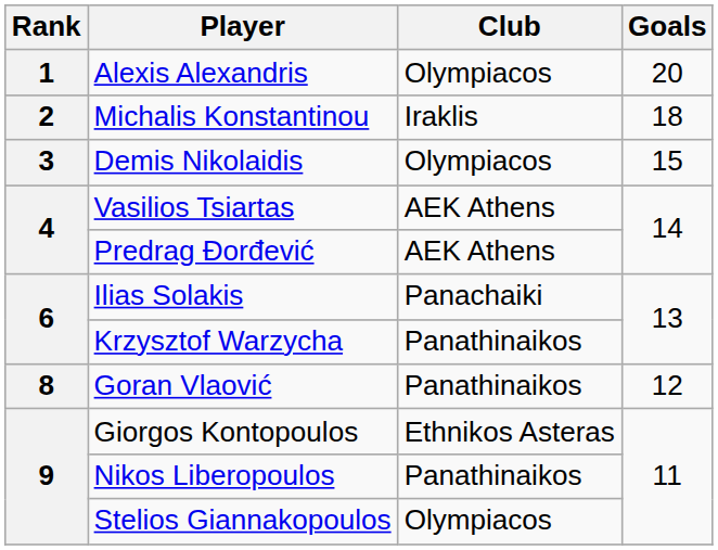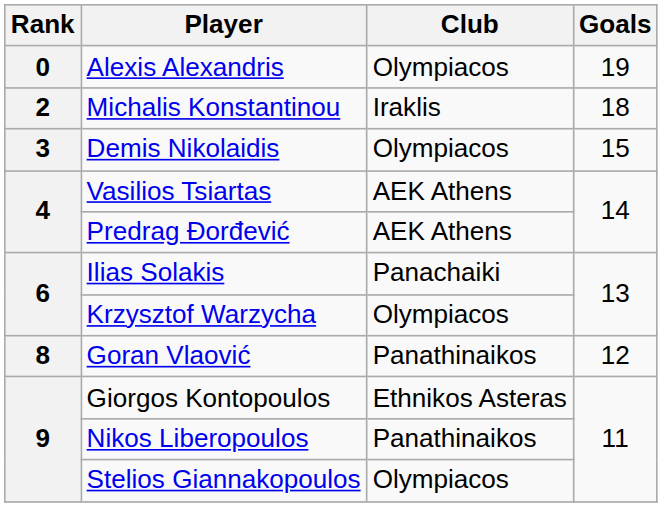 <table class="wikitable" style="text-align:center">
 <tr>
 <th>Rank</th>
 <th>Player</th>
 <th>Club</th>
 <th>Goals</th>
 </tr>
 <tr>
-<th>1</th>
+<th>0</th>
 <td align="left"> <a href='#'>Alexis Alexandris</a></td>
 <td align="left">Olympiacos</td>
-<td>20</td>
+<td>19</td>
 </tr>
 <tr>
 <th>2</th>
 <td align="left"> <a href='#'>Michalis Konstantinou</a></td>
 <td align="left">Iraklis</td>
 <td>18</td>
 </tr>
 <tr>
 <th>3</th>
 <td align="left"> <a href='#'>Demis Nikolaidis</a></td>
 <td align="left">Olympiacos</td>
 <td>15</td>
 </tr>
 <tr>
 <th rowspan="2">4</th>
 <td align="left"> <a href='#'>Vasilios Tsiartas</a></td>
 <td align="left">AEK Athens</td>
 <td rowspan="2">14</td>
 </tr>
 <tr>
 <td align="left"> <a href='#'>Predrag Đorđević</a></td>
 <td align="left">AEK Athens</td>
 </tr>
 <tr>
 <th rowspan="2">6</th>
 <td align="left"> <a href='#'>Ilias Solakis</a></td>
 <td align="left">Panachaiki</td>
 <td rowspan="2">13</td>
 </tr>
 <tr>
 <td align="left"> <a href='#'>Krzysztof Warzycha</a></td>
-<td align="left">Panathinaikos</td>
+<td align="left">Olympiacos</td>
 </tr>
 <tr>
 <th>8</th>
 <td align="left"> <a href='#'>Goran Vlaović</a></td>
 <td align="left">Panathinaikos</td>
 <td>12</td>
 </tr>
 <tr>
 <th rowspan="3">9</th>
 <td align="left"> Giorgos Kontopoulos</td>
 <td align="left">Ethnikos Asteras</td>
 <td rowspan="3">11</td>
 </tr>
 <tr>
 <td align="left"> <a href='#'>Nikos Liberopoulos</a></td>
 <td align="left">Panathinaikos</td>
 </tr>
 <tr>
 <td align="left"> <a href='#'>Stelios Giannakopoulos</a></td>
 <td align="left">Olympiacos</td>
 </tr>
 </table>
